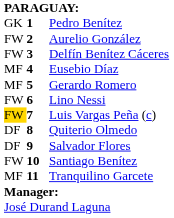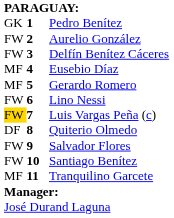 <table style="font-size: 90%" cellspacing="0" cellpadding="0">
 <tr>
 <td colspan=4><br><strong>PARAGUAY:</strong></td>
 </tr>
 <tr>
 <th width="25"></th>
 <th width="25"></th>
 </tr>
 <tr>
 <td>GK</td>
 <td><strong>1</strong></td>
 <td><a href='#'>Pedro Benítez</a></td>
 </tr>
 <tr>
 <td>FW</td>
 <td><strong>2</strong></td>
 <td><a href='#'>Aurelio González</a></td>
 </tr>
 <tr>
 <td>FW</td>
 <td><strong>3</strong></td>
 <td><a href='#'>Delfín Benítez Cáceres</a></td>
 </tr>
 <tr>
 <td>MF</td>
 <td><strong>4</strong></td>
 <td><a href='#'>Eusebio Díaz</a></td>
 </tr>
 <tr>
 <td>MF</td>
 <td><strong>5</strong></td>
 <td><a href='#'>Gerardo Romero</a></td>
 </tr>
 <tr>
 <td>FW</td>
 <td><strong>6</strong></td>
 <td><a href='#'>Lino Nessi</a></td>
 </tr>
 <tr>
 <td style="background: gold;">FW</td>
 <td><strong>7</strong></td>
 <td><a href='#'>Luis Vargas Peña</a> (<a href='#'>c</a>)</td>
 </tr>
 <tr>
 <td>DF</td>
 <td><strong>8</strong></td>
 <td><a href='#'>Quiterio Olmedo</a></td>
 </tr>
 <tr>
-<td>DF</td>
+<td>FW</td>
 <td><strong>9</strong></td>
 <td><a href='#'>Salvador Flores</a></td>
 </tr>
 <tr>
 <td>FW</td>
 <td><strong>10</strong></td>
 <td><a href='#'>Santiago Benítez</a></td>
 </tr>
 <tr>
 <td>MF</td>
 <td><strong>11</strong></td>
 <td><a href='#'>Tranquilino Garcete</a></td>
 </tr>
 <tr>
 <td colspan=3><strong>Manager:</strong></td>
 </tr>
 <tr>
 <td colspan=4> <a href='#'>José Durand Laguna</a></td>
 </tr>
 </table>
